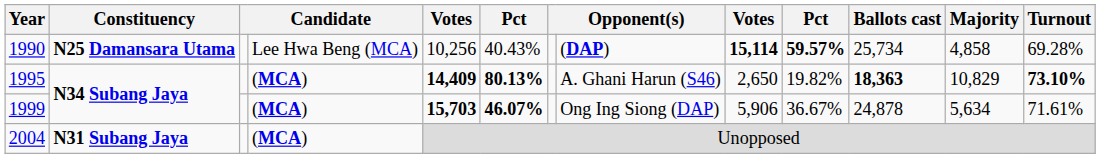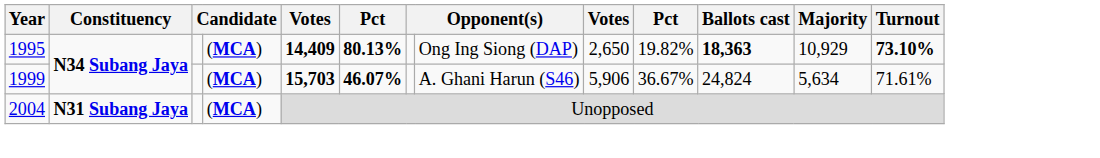 <table class="wikitable" style="margin:0.5em ; font-size:95%">
 <tr>
 <th>Year</th>
 <th>Constituency</th>
 <th colspan=2>Candidate</th>
 <th>Votes</th>
 <th>Pct</th>
 <th colspan=2>Opponent(s)</th>
 <th>Votes</th>
 <th>Pct</th>
 <th>Ballots cast</th>
 <th>Majority</th>
 <th>Turnout</th>
 </tr>
 <tr>
-<td><a href='#'>1990</a></td>
-<td><strong>N25 <a href='#'>Damansara Utama</a></strong></td>
-<td></td>
-<td>Lee Hwa Beng (<a href='#'>MCA</a>)</td>
-<td align="right">10,256</td>
-<td>40.43%</td>
-<td></td>
-<td> (<a href='#'><strong>DAP</strong></a>)</td>
-<td align="right"><strong>15,114</strong></td>
-<td><strong>59.57%</strong></td>
-<td>25,734</td>
-<td>4,858</td>
-<td>69.28%</td>
-</tr>
-<tr>
 <td><a href='#'>1995</a></td>
 <td rowspan=2><strong>N34 <a href='#'>Subang Jaya</a></strong></td>
 <td></td>
 <td> (<a href='#'><strong>MCA</strong></a>)</td>
 <td align="right"><strong>14,409</strong></td>
 <td><strong>80.13%</strong></td>
 <td></td>
-<td>A. Ghani Harun (<a href='#'>S46</a>)</td>
+<td>Ong Ing Siong (<a href='#'>DAP</a>)</td>
 <td align="right">2,650</td>
 <td>19.82%</td>
 <td><strong>18,363</strong></td>
-<td>10,829</td>
+<td>10,929</td>
 <td><strong>73.10%</strong></td>
 </tr>
 <tr>
 <td><a href='#'>1999</a></td>
 <td></td>
 <td> (<a href='#'><strong>MCA</strong></a>)</td>
 <td align="right"><strong>15,703</strong></td>
 <td><strong>46.07%</strong></td>
 <td></td>
-<td>Ong Ing Siong (<a href='#'>DAP</a>)</td>
+<td>A. Ghani Harun (<a href='#'>S46</a>)</td>
 <td align="right">5,906</td>
 <td>36.67%</td>
-<td>24,878</td>
+<td>24,824</td>
 <td>5,634</td>
 <td>71.61%</td>
 </tr>
 <tr>
 <td><a href='#'>2004</a></td>
 <td><strong>N31 <a href='#'>Subang Jaya</a></strong></td>
 <td></td>
 <td> (<a href='#'><strong>MCA</strong></a>)</td>
 <td colspan="9" style="background:#dcdcdc; text-align:center;">Unopposed</td>
 </tr>
 </table>
